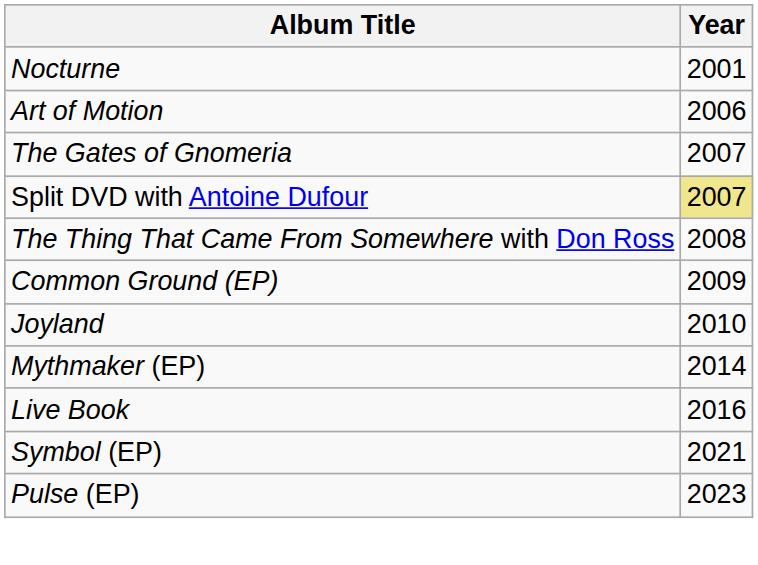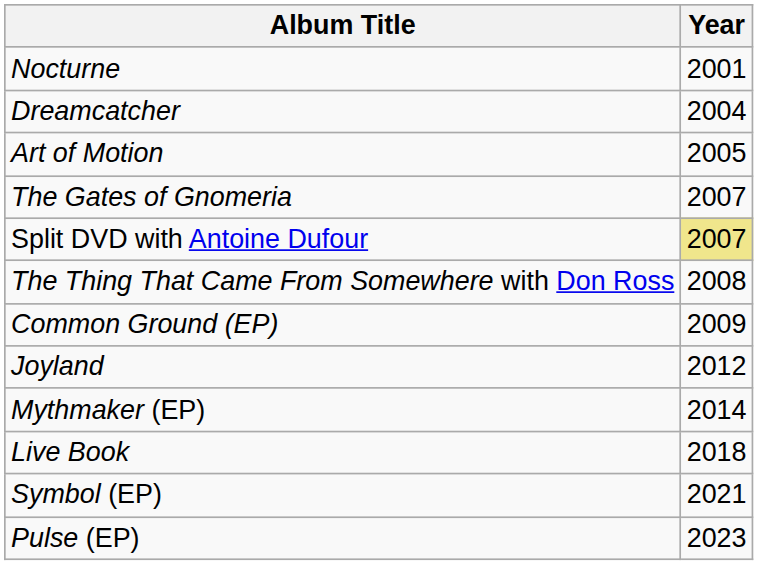 <table class="wikitable">
 <tr>
 <th style="text-align:center;">Album Title</th>
 <th style="text-align:center;">Year</th>
 </tr>
 <tr>
 <td><em>Nocturne</em></td>
 <td>2001</td>
 </tr>
 <tr>
+<td><em>Dreamcatcher</em></td>
+<td>2004</td>
+</tr>
+<tr>
 <td><em>Art of Motion</em></td>
-<td>2006</td>
+<td>2005</td>
 </tr>
 <tr>
 <td><em>The Gates of Gnomeria</em></td>
 <td>2007</td>
 </tr>
 <tr>
 <td>Split DVD with <a href='#'>Antoine Dufour</a></td>
 <td style="background: khaki;">2007</td>
 </tr>
 <tr>
 <td><em>The Thing That Came From Somewhere</em> with <a href='#'>Don Ross</a></td>
 <td>2008</td>
 </tr>
 <tr>
 <td><em>Common Ground (EP)</em></td>
 <td>2009</td>
 </tr>
 <tr>
 <td><em>Joyland</em></td>
-<td>2010</td>
+<td>2012</td>
 </tr>
 <tr>
 <td><em>Mythmaker</em> (EP)</td>
 <td>2014</td>
 </tr>
 <tr>
 <td><em>Live Book</em></td>
-<td>2016</td>
+<td>2018</td>
 </tr>
 <tr>
 <td><em>Symbol</em> (EP)</td>
 <td>2021</td>
 </tr>
 <tr>
 <td><em>Pulse</em> (EP)</td>
 <td>2023</td>
 </tr>
 </table>
